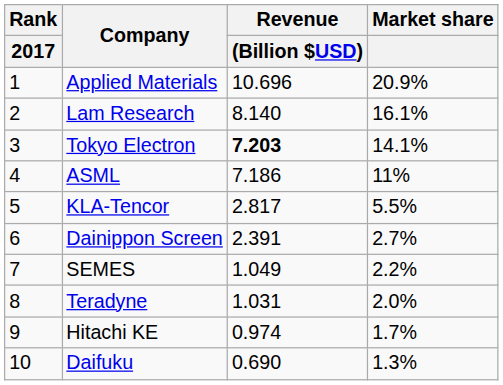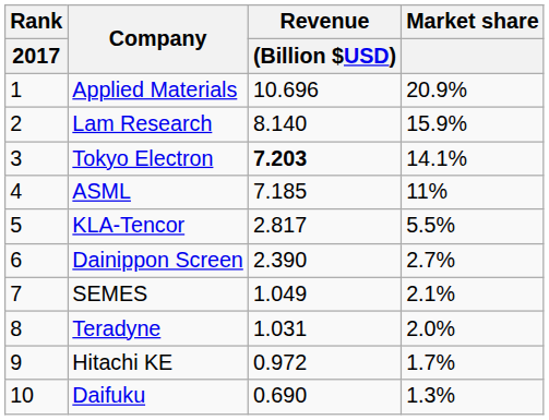 <table class="wikitable sortable" style="text-align=left;">
 <tr>
 <th colspan="2">Rank</th>
 <th rowspan="2">Company</th>
 <th>Revenue</th>
 <th>Market share</th>
 </tr>
 <tr>
 <th colspan="2">2017</th>
 <th>(Billion $<a href='#'>USD</a>)</th>
 <th></th>
 </tr>
 <tr>
 <td colspan="2">1</td>
 <td><a href='#'>Applied Materials</a></td>
 <td>10.696</td>
 <td>20.9%</td>
 </tr>
 <tr>
 <td colspan="2">2</td>
 <td><a href='#'>Lam Research</a></td>
 <td>8.140</td>
-<td>16.1%</td>
+<td>15.9%</td>
 </tr>
 <tr>
 <td colspan="2">3</td>
 <td><a href='#'>Tokyo Electron</a></td>
 <td><strong>7.203</strong></td>
 <td>14.1%</td>
 </tr>
 <tr>
 <td colspan="2">4</td>
 <td><a href='#'>ASML</a></td>
-<td>7.186</td>
+<td>7.185</td>
 <td>11%</td>
 </tr>
 <tr>
 <td colspan="2">5</td>
 <td><a href='#'>KLA-Tencor</a></td>
 <td>2.817</td>
 <td>5.5%</td>
 </tr>
 <tr>
 <td colspan="2">6</td>
 <td><a href='#'>Dainippon Screen</a></td>
-<td>2.391</td>
+<td>2.390</td>
 <td>2.7%</td>
 </tr>
 <tr>
 <td colspan="2">7</td>
 <td>SEMES</td>
 <td>1.049</td>
-<td>2.2%</td>
+<td>2.1%</td>
 </tr>
 <tr>
 <td colspan="2">8</td>
 <td><a href='#'>Teradyne</a></td>
 <td>1.031</td>
 <td>2.0%</td>
 </tr>
 <tr>
 <td colspan="2">9</td>
 <td>Hitachi KE</td>
-<td>0.974</td>
+<td>0.972</td>
 <td>1.7%</td>
 </tr>
 <tr>
 <td colspan="2">10</td>
 <td><a href='#'>Daifuku</a></td>
 <td>0.690</td>
 <td>1.3%</td>
 </tr>
 </table>
